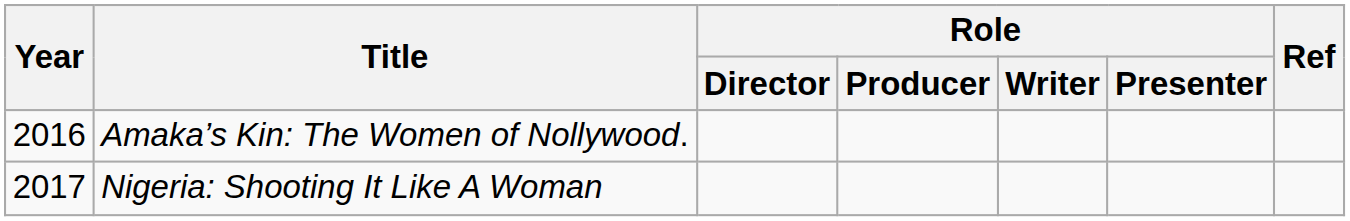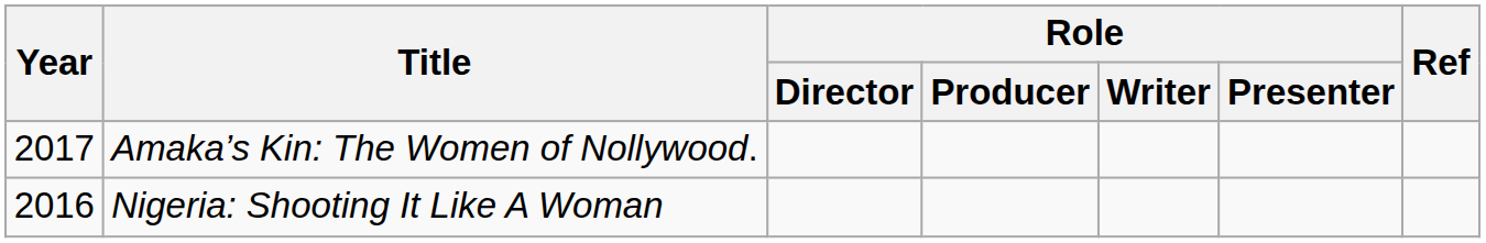 <table class="wikitable">
 <tr>
 <th rowspan="2">Year</th>
 <th rowspan="2">Title</th>
 <th colspan="4">Role</th>
 <th rowspan="2">Ref</th>
 </tr>
 <tr>
 <th>Director</th>
 <th>Producer</th>
 <th>Writer</th>
 <th>Presenter</th>
 </tr>
 <tr>
-<td>2016</td>
+<td>2017</td>
 <td><em>Amaka’s Kin: The Women of Nollywood</em>.</td>
 <td></td>
 <td></td>
 <td></td>
 <td></td>
 <td></td>
 </tr>
 <tr>
-<td>2017</td>
+<td>2016</td>
 <td><em>Nigeria: Shooting It Like A Woman</em></td>
 <td></td>
 <td></td>
 <td></td>
 <td></td>
 <td></td>
 </tr>
 </table>
